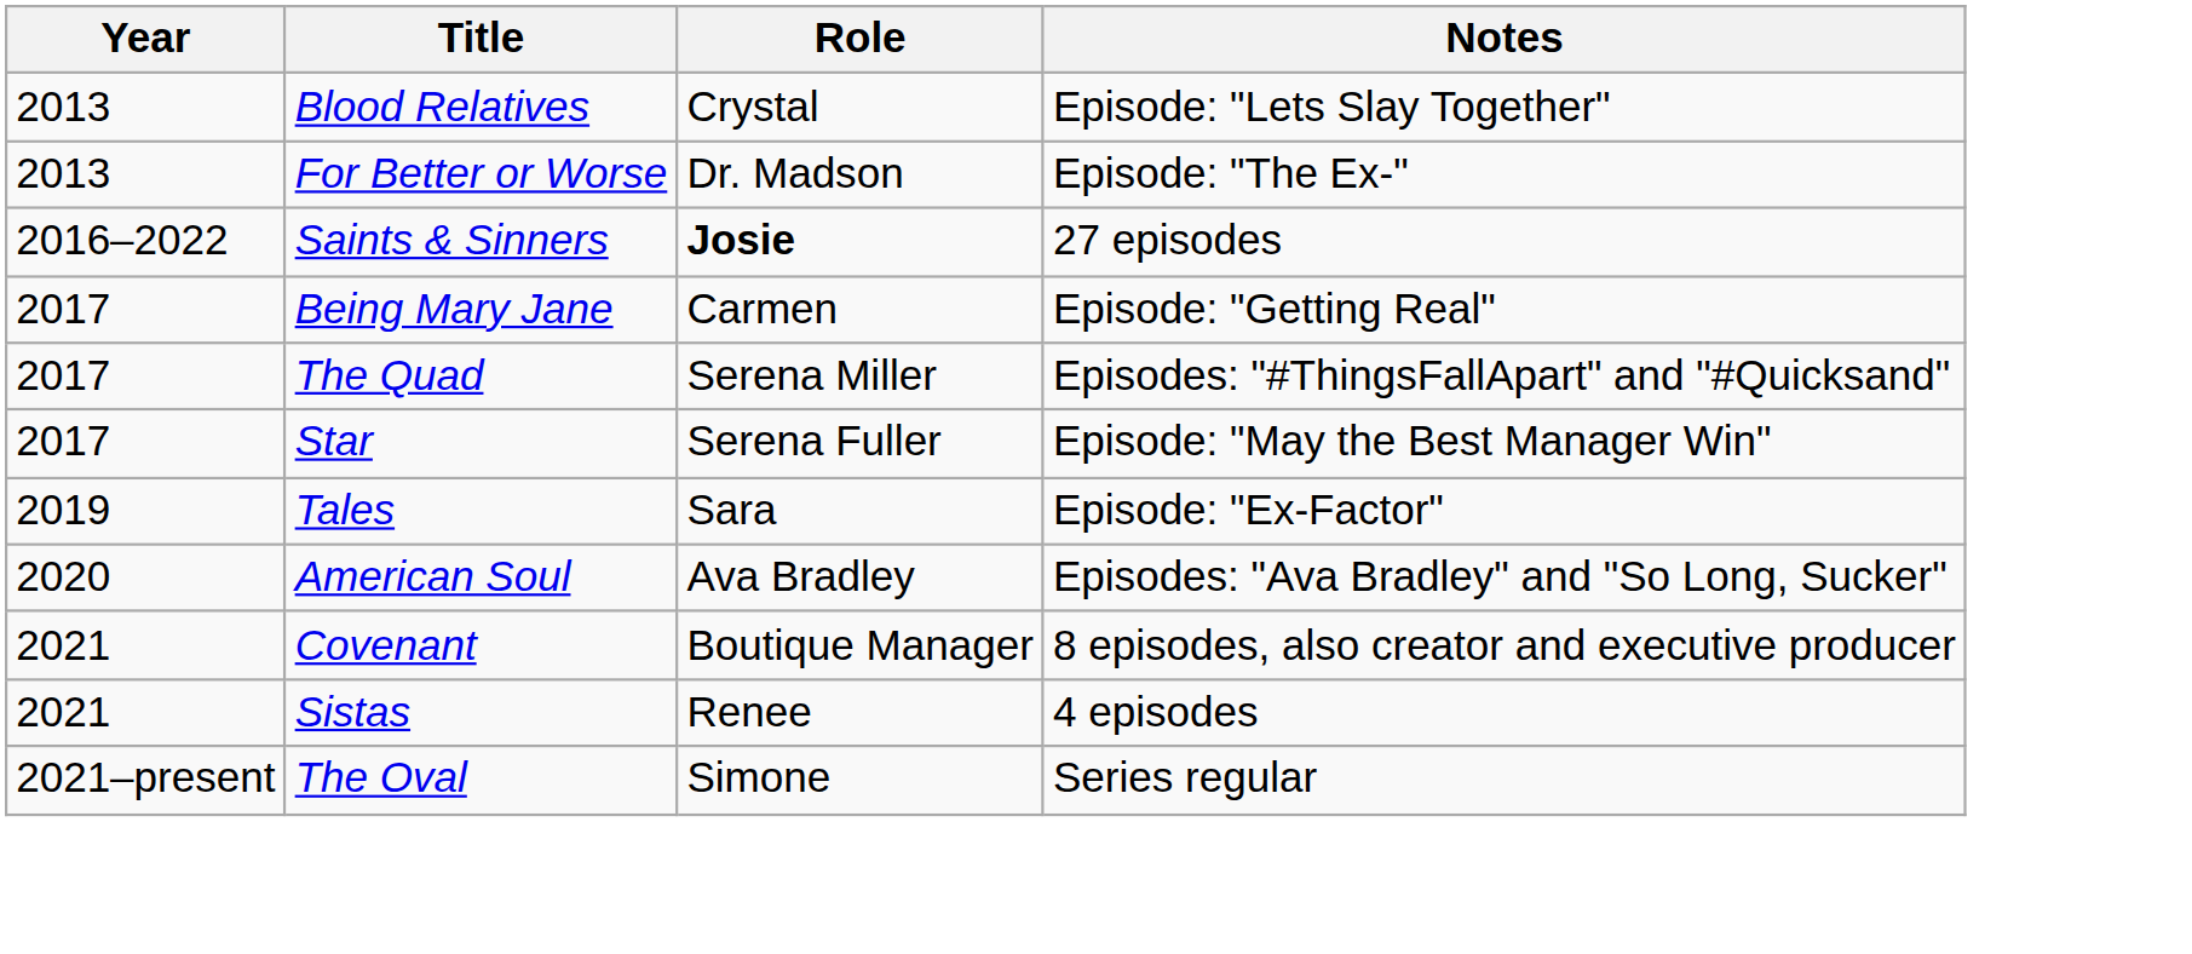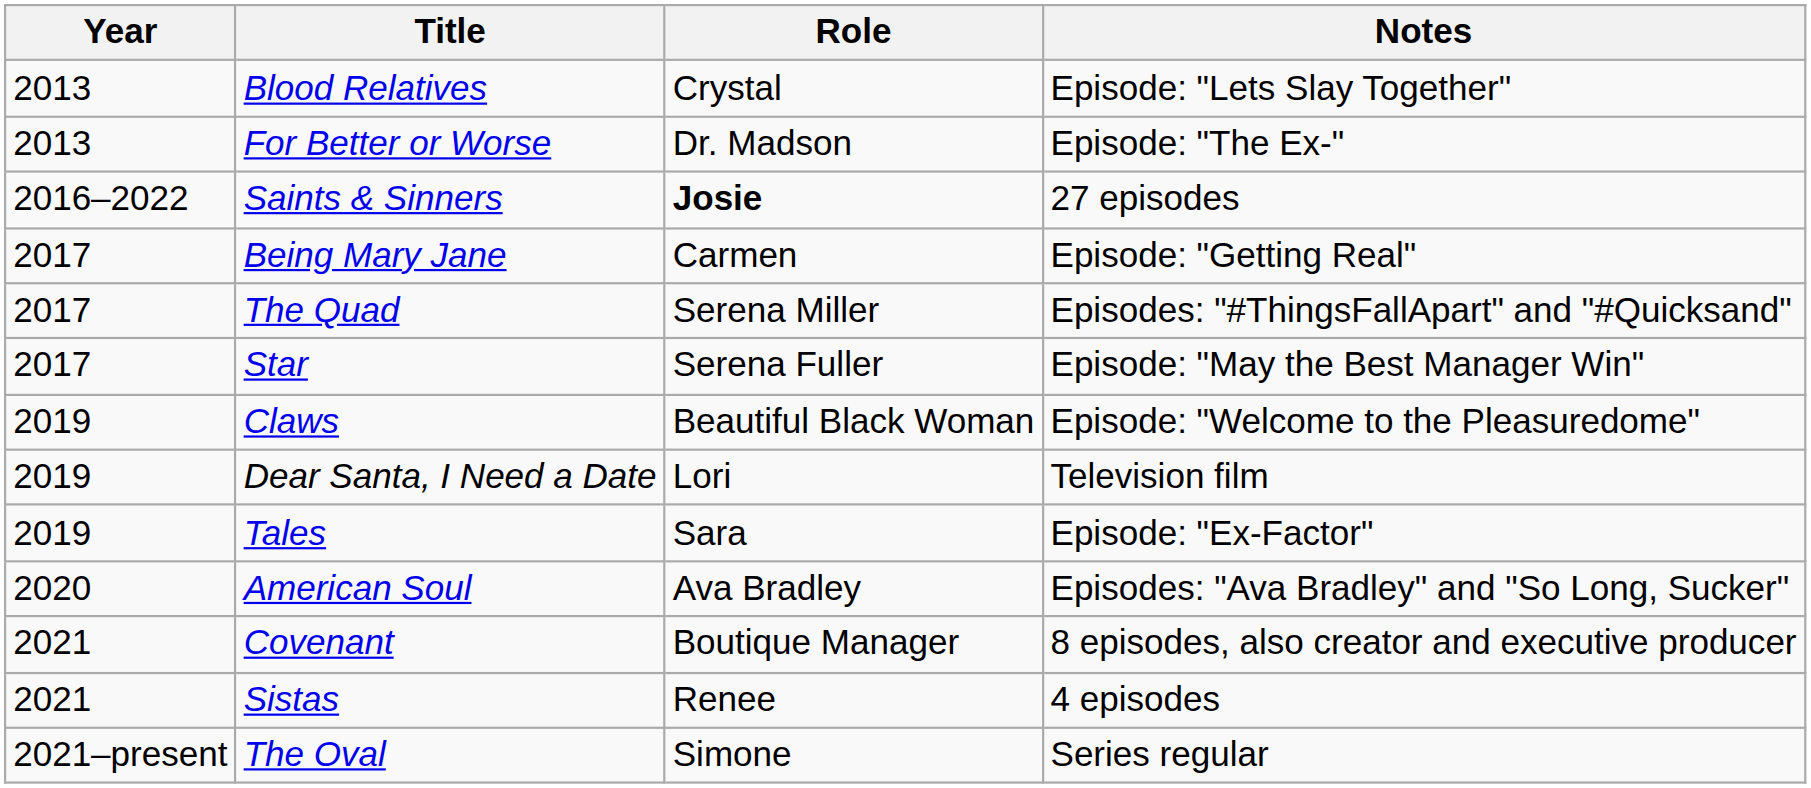 <table class="wikitable sortable">
 <tr>
 <th>Year</th>
 <th>Title</th>
 <th>Role</th>
 <th class="unsortable">Notes</th>
 </tr>
 <tr>
 <td>2013</td>
 <td><em><a href='#'>Blood Relatives</a></em></td>
 <td>Crystal</td>
 <td>Episode: "Lets Slay Together"</td>
 </tr>
 <tr>
 <td>2013</td>
 <td><em><a href='#'>For Better or Worse</a></em></td>
 <td>Dr. Madson</td>
 <td>Episode: "The Ex-"</td>
 </tr>
 <tr>
 <td>2016–2022</td>
 <td><em><a href='#'>Saints & Sinners</a></em></td>
 <td><strong>Josie</strong></td>
 <td>27 episodes</td>
 </tr>
 <tr>
 <td>2017</td>
 <td><em><a href='#'>Being Mary Jane</a></em></td>
 <td>Carmen</td>
 <td>Episode: "Getting Real"</td>
 </tr>
 <tr>
 <td>2017</td>
 <td><em><a href='#'>The Quad</a></em></td>
 <td>Serena Miller</td>
 <td>Episodes: "#ThingsFallApart" and "#Quicksand"</td>
 </tr>
 <tr>
 <td>2017</td>
 <td><em><a href='#'>Star</a></em></td>
 <td>Serena Fuller</td>
 <td>Episode: "May the Best Manager Win"</td>
 </tr>
 <tr>
 <td>2019</td>
+<td><em><a href='#'>Claws</a></em></td>
+<td>Beautiful Black Woman</td>
+<td>Episode: "Welcome to the Pleasuredome"</td>
+</tr>
+<tr>
+<td>2019</td>
+<td><em>Dear Santa, I Need a Date</em></td>
+<td>Lori</td>
+<td>Television film</td>
+</tr>
+<tr>
+<td>2019</td>
 <td><em><a href='#'>Tales</a></em></td>
 <td>Sara</td>
 <td>Episode: "Ex-Factor"</td>
 </tr>
 <tr>
 <td>2020</td>
 <td><em><a href='#'>American Soul</a></em></td>
 <td>Ava Bradley</td>
 <td>Episodes: "Ava Bradley" and "So Long, Sucker"</td>
 </tr>
 <tr>
 <td>2021</td>
 <td><em><a href='#'>Covenant</a></em></td>
 <td>Boutique Manager</td>
 <td>8 episodes, also creator and executive producer</td>
 </tr>
 <tr>
 <td>2021</td>
 <td><em><a href='#'>Sistas</a></em></td>
 <td>Renee</td>
 <td>4 episodes</td>
 </tr>
 <tr>
 <td>2021–present</td>
 <td><em><a href='#'>The Oval</a></em></td>
 <td>Simone</td>
 <td>Series regular</td>
 </tr>
 </table>
